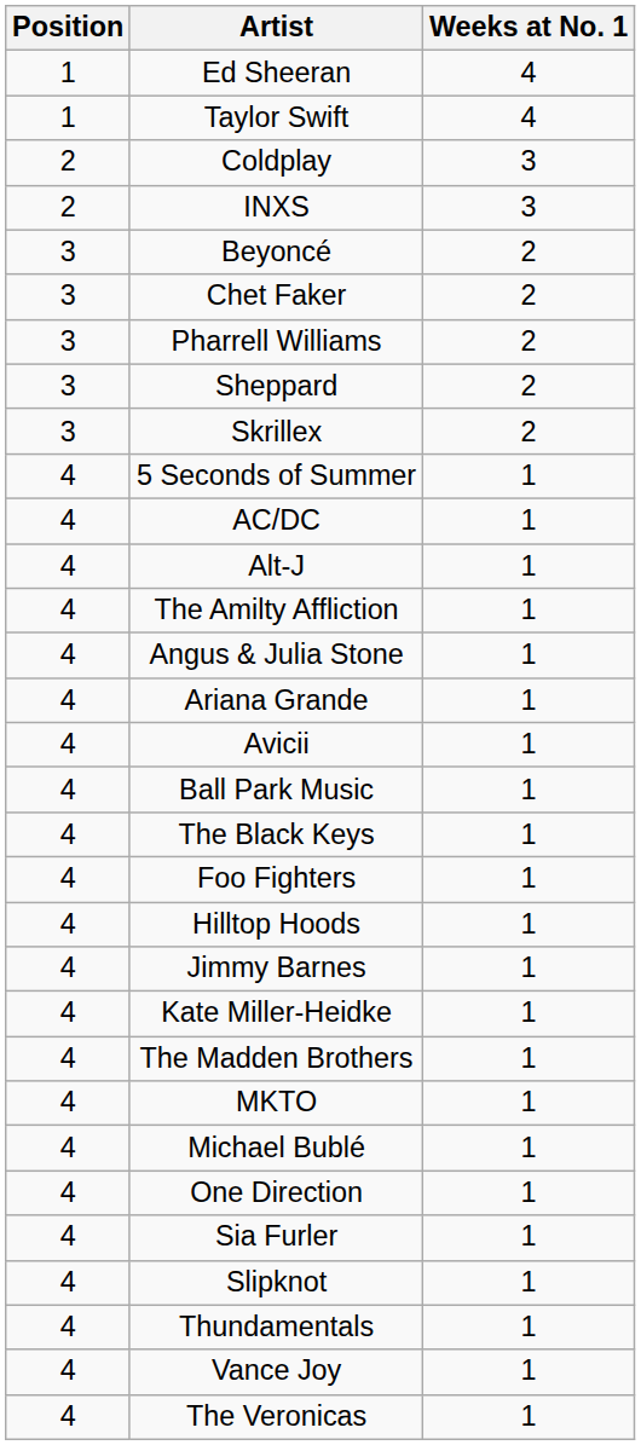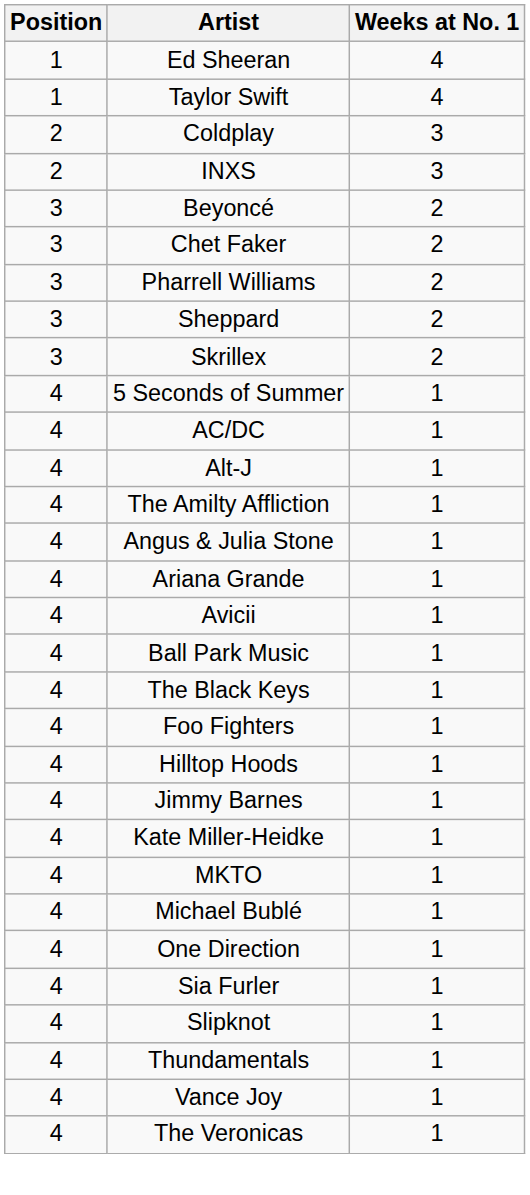 <table class="wikitable">
 <tr>
 <th style="text-align: center;">Position</th>
 <th style="text-align: center;">Artist</th>
 <th style="text-align: center;">Weeks at No. 1</th>
 </tr>
 <tr>
 <td style="text-align: center;">1</td>
 <td style="text-align: center;">Ed Sheeran</td>
 <td style="text-align: center;">4</td>
 </tr>
 <tr>
 <td style="text-align: center;">1</td>
 <td style="text-align: center;">Taylor Swift</td>
 <td style="text-align: center;">4</td>
 </tr>
 <tr>
 <td style="text-align: center;">2</td>
 <td style="text-align: center;">Coldplay</td>
 <td style="text-align: center;">3</td>
 </tr>
 <tr>
 <td style="text-align: center;">2</td>
 <td style="text-align: center;">INXS</td>
 <td style="text-align: center;">3</td>
 </tr>
 <tr>
 <td style="text-align: center;">3</td>
 <td style="text-align: center;">Beyoncé</td>
 <td style="text-align: center;">2</td>
 </tr>
 <tr>
 <td style="text-align: center;">3</td>
 <td style="text-align: center;">Chet Faker</td>
 <td style="text-align: center;">2</td>
 </tr>
 <tr>
 <td style="text-align: center;">3</td>
 <td style="text-align: center;">Pharrell Williams</td>
 <td style="text-align: center;">2</td>
 </tr>
 <tr>
 <td style="text-align: center;">3</td>
 <td style="text-align: center;">Sheppard</td>
 <td style="text-align: center;">2</td>
 </tr>
 <tr>
 <td style="text-align: center;">3</td>
 <td style="text-align: center;">Skrillex</td>
 <td style="text-align: center;">2</td>
 </tr>
 <tr>
 <td style="text-align: center;">4</td>
 <td style="text-align: center;">5 Seconds of Summer</td>
 <td style="text-align: center;">1</td>
 </tr>
 <tr>
 <td style="text-align: center;">4</td>
 <td style="text-align: center;">AC/DC</td>
 <td style="text-align: center;">1</td>
 </tr>
 <tr>
 <td style="text-align: center;">4</td>
 <td style="text-align: center;">Alt-J</td>
 <td style="text-align: center;">1</td>
 </tr>
 <tr>
 <td style="text-align: center;">4</td>
 <td style="text-align: center;">The Amilty Affliction</td>
 <td style="text-align: center;">1</td>
 </tr>
 <tr>
 <td style="text-align: center;">4</td>
 <td style="text-align: center;">Angus & Julia Stone</td>
 <td style="text-align: center;">1</td>
 </tr>
 <tr>
 <td style="text-align: center;">4</td>
 <td style="text-align: center;">Ariana Grande</td>
 <td style="text-align: center;">1</td>
 </tr>
 <tr>
 <td style="text-align: center;">4</td>
 <td style="text-align: center;">Avicii</td>
 <td style="text-align: center;">1</td>
 </tr>
 <tr>
 <td style="text-align: center;">4</td>
 <td style="text-align: center;">Ball Park Music</td>
 <td style="text-align: center;">1</td>
 </tr>
 <tr>
 <td style="text-align: center;">4</td>
 <td style="text-align: center;">The Black Keys</td>
 <td style="text-align: center;">1</td>
 </tr>
 <tr>
 <td style="text-align: center;">4</td>
 <td style="text-align: center;">Foo Fighters</td>
 <td style="text-align: center;">1</td>
 </tr>
 <tr>
 <td style="text-align: center;">4</td>
 <td style="text-align: center;">Hilltop Hoods</td>
 <td style="text-align: center;">1</td>
 </tr>
 <tr>
 <td style="text-align: center;">4</td>
 <td style="text-align: center;">Jimmy Barnes</td>
 <td style="text-align: center;">1</td>
 </tr>
 <tr>
 <td style="text-align: center;">4</td>
 <td style="text-align: center;">Kate Miller-Heidke</td>
 <td style="text-align: center;">1</td>
 </tr>
 <tr>
 <td style="text-align: center;">4</td>
-<td style="text-align: center;">The Madden Brothers</td>
-<td style="text-align: center;">1</td>
-</tr>
-<tr>
-<td style="text-align: center;">4</td>
 <td style="text-align: center;">MKTO</td>
 <td style="text-align: center;">1</td>
 </tr>
 <tr>
 <td style="text-align: center;">4</td>
 <td style="text-align: center;">Michael Bublé</td>
 <td style="text-align: center;">1</td>
 </tr>
 <tr>
 <td style="text-align: center;">4</td>
 <td style="text-align: center;">One Direction</td>
 <td style="text-align: center;">1</td>
 </tr>
 <tr>
 <td style="text-align: center;">4</td>
 <td style="text-align: center;">Sia Furler</td>
 <td style="text-align: center;">1</td>
 </tr>
 <tr>
 <td style="text-align: center;">4</td>
 <td style="text-align: center;">Slipknot</td>
 <td style="text-align: center;">1</td>
 </tr>
 <tr>
 <td style="text-align: center;">4</td>
 <td style="text-align: center;">Thundamentals</td>
 <td style="text-align: center;">1</td>
 </tr>
 <tr>
 <td style="text-align: center;">4</td>
 <td style="text-align: center;">Vance Joy</td>
 <td style="text-align: center;">1</td>
 </tr>
 <tr>
 <td style="text-align: center;">4</td>
 <td style="text-align: center;">The Veronicas</td>
 <td style="text-align: center;">1</td>
 </tr>
 </table>
